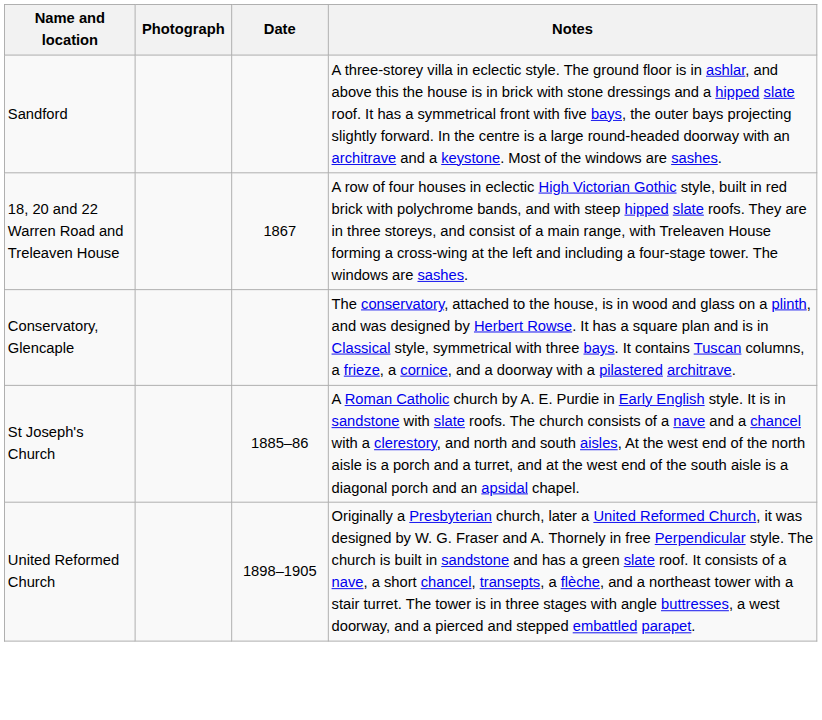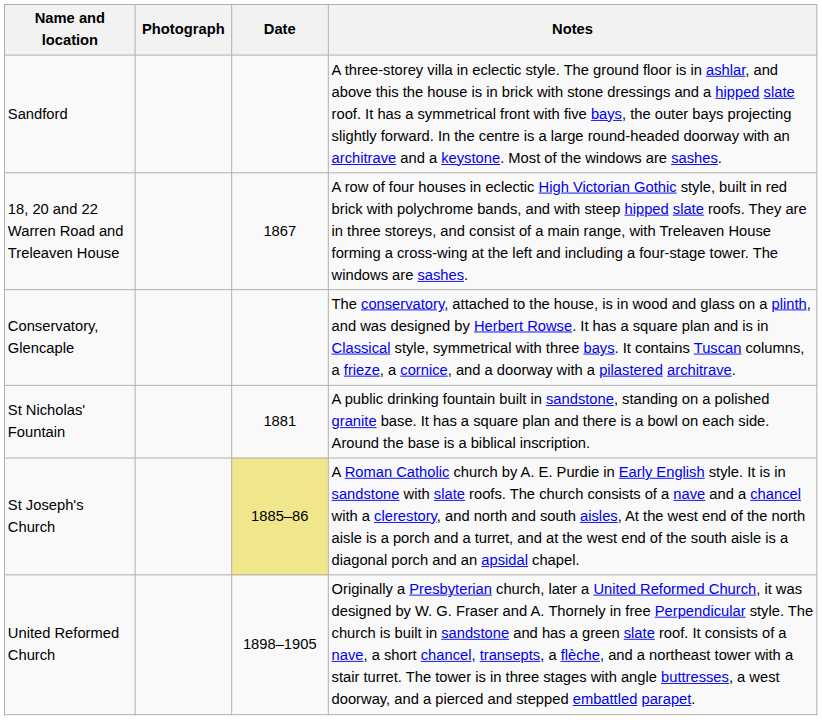 <table class="wikitable sortable plainrowheaders" style="width:100%;border:0px;text-align:left;line-height:150%;">
 <tr>
 <th scope="col"  style="width:150px">Name and location</th>
 <th scope="col"  style="width:100px" class="unsortable">Photograph</th>
 <th scope="col"  style="width:120px">Date</th>
 <th scope="col"  style="width:700px" class="unsortable">Notes</th>
 </tr>
 <tr>
 <td>Sandford<br><small></small></td>
 <td></td>
 <td align="center"></td>
 <td>A three-storey villa in eclectic style.  The ground floor is in <a href='#'>ashlar</a>, and above this the house is in brick with stone dressings and a <a href='#'>hipped</a> <a href='#'>slate</a> roof.  It has a symmetrical front with five <a href='#'>bays</a>, the outer bays projecting slightly forward.  In the centre is a large round-headed doorway with an <a href='#'>architrave</a> and a <a href='#'>keystone</a>.  Most of the windows are <a href='#'>sashes</a>.</td>
 </tr>
 <tr>
 <td>18, 20 and 22 Warren Road and Treleaven House<br><small></small></td>
 <td></td>
 <td align="center">1867</td>
 <td>A row of four houses in eclectic <a href='#'>High Victorian Gothic</a> style, built in red brick with polychrome bands, and with steep <a href='#'>hipped</a> <a href='#'>slate</a> roofs.  They are in three storeys, and consist of a main range, with Treleaven House forming a cross-wing at the left and including a four-stage tower.  The windows are <a href='#'>sashes</a>.</td>
 </tr>
 <tr>
 <td>Conservatory, Glencaple<br><small></small></td>
 <td></td>
 <td align="center"></td>
 <td>The <a href='#'>conservatory</a>, attached to the house, is in wood and glass on a <a href='#'>plinth</a>, and was designed by <a href='#'>Herbert Rowse</a>.  It has a square plan and is in <a href='#'>Classical</a> style, symmetrical with three <a href='#'>bays</a>.  It contains <a href='#'>Tuscan</a> columns, a <a href='#'>frieze</a>, a <a href='#'>cornice</a>, and a doorway with a <a href='#'>pilastered</a> <a href='#'>architrave</a>.</td>
 </tr>
 <tr>
+<td>St Nicholas' Fountain<br><small></small></td>
+<td></td>
+<td align="center">1881</td>
+<td>A public drinking fountain built in <a href='#'>sandstone</a>, standing on a polished <a href='#'>granite</a> base.  It has a square plan and there is a bowl on each side.  Around the base is a biblical inscription.</td>
+</tr>
+<tr>
 <td>St Joseph's Church<br><small></small></td>
 <td></td>
-<td align="center">1885–86</td>
+<td align="center" style="background: khaki;">1885–86</td>
 <td>A <a href='#'>Roman Catholic</a> church by A. E. Purdie in <a href='#'>Early English</a> style.  It is in <a href='#'>sandstone</a> with <a href='#'>slate</a> roofs.  The church consists of a <a href='#'>nave</a> and a <a href='#'>chancel</a> with a <a href='#'>clerestory</a>, and north and south <a href='#'>aisles</a>,  At the west end of the north aisle is a porch and a turret, and at the west end of the south aisle is a diagonal porch and an <a href='#'>apsidal</a> chapel.</td>
 </tr>
 <tr>
 <td>United Reformed Church<br><small></small></td>
 <td></td>
 <td align="center">1898–1905</td>
 <td>Originally a <a href='#'>Presbyterian</a> church, later a <a href='#'>United Reformed Church</a>, it was designed by W. G. Fraser and A. Thornely in free <a href='#'>Perpendicular</a> style.  The church is built in <a href='#'>sandstone</a> and has a green <a href='#'>slate</a> roof.  It consists of a <a href='#'>nave</a>, a short <a href='#'>chancel</a>, <a href='#'>transepts</a>, a <a href='#'>flèche</a>, and a northeast tower with a stair turret.  The tower is in three stages with angle <a href='#'>buttresses</a>, a west doorway, and a pierced and stepped <a href='#'>embattled</a> <a href='#'>parapet</a>.</td>
 </tr>
 <tr>
 </tr>
 </table>
